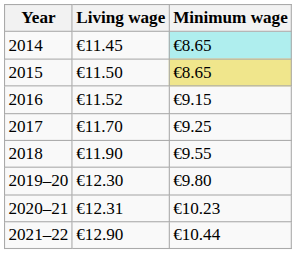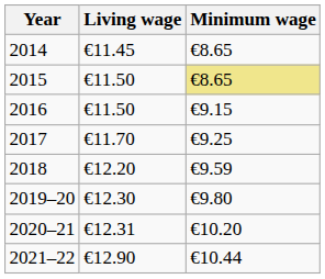 <table class="wikitable">
 <tr>
 <th>Year</th>
 <th>Living wage</th>
 <th>Minimum wage</th>
 </tr>
 <tr>
 <td>2014</td>
 <td>€11.45</td>
-<td style="background: paleturquoise;">€8.65</td>
+<td>€8.65</td>
 </tr>
 <tr>
 <td>2015</td>
 <td>€11.50</td>
 <td style="background: khaki;">€8.65</td>
 </tr>
 <tr>
 <td>2016</td>
-<td>€11.52</td>
+<td>€11.50</td>
 <td>€9.15</td>
 </tr>
 <tr>
 <td>2017</td>
 <td>€11.70</td>
 <td>€9.25</td>
 </tr>
 <tr>
 <td>2018</td>
-<td>€11.90</td>
-<td>€9.55</td>
+<td>€12.20</td>
+<td>€9.59</td>
 </tr>
 <tr>
 <td>2019–20</td>
 <td>€12.30</td>
 <td>€9.80</td>
 </tr>
 <tr>
 <td>2020–21</td>
 <td>€12.31</td>
-<td>€10.23</td>
+<td>€10.20</td>
 </tr>
 <tr>
 <td>2021–22</td>
 <td>€12.90</td>
 <td>€10.44</td>
 </tr>
 </table>
